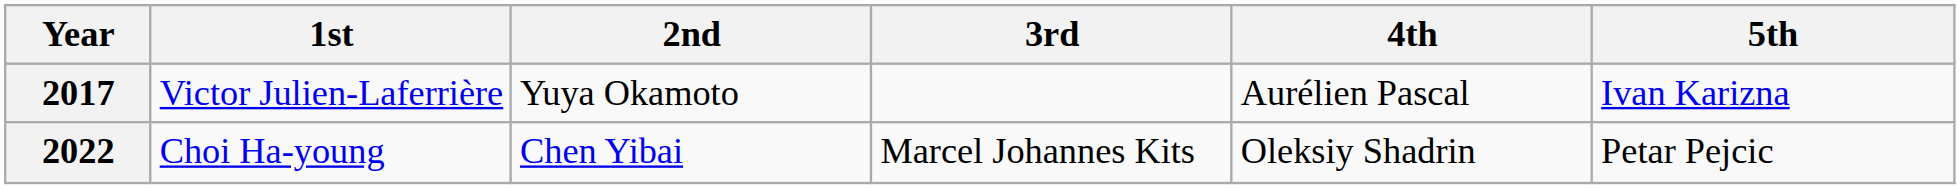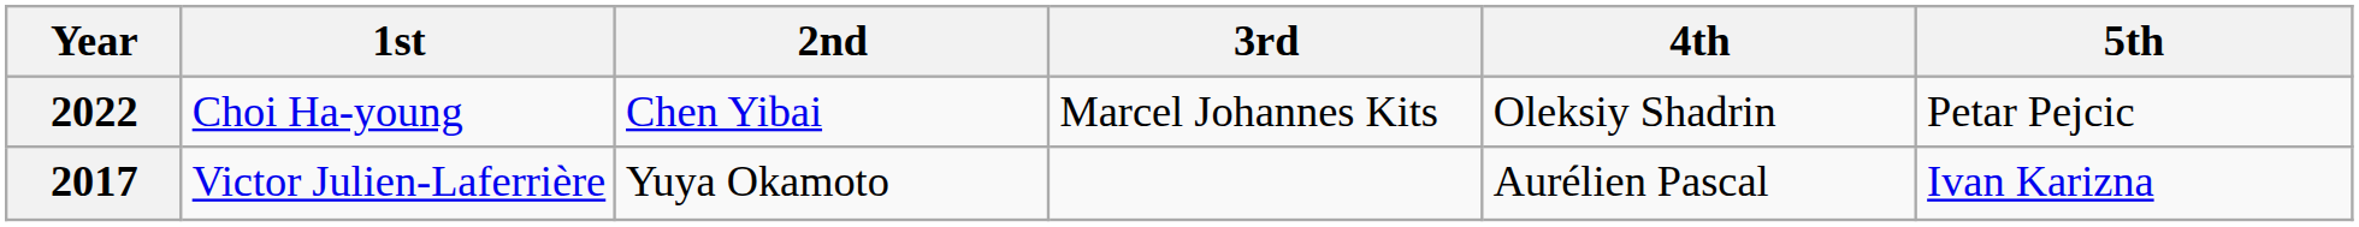 <table class="wikitable" style="font-size:97%;">
 <tr>
 <th width="7.5%">Year</th>
 <th width="18.5%">1st</th>
 <th width="18.5%">2nd</th>
 <th width="18.5%">3rd</th>
 <th width="18.5%">4th</th>
 <th width="18.5%">5th</th>
 </tr>
 <tr valign="top">
+<th>2022</th>
+<td><a href='#'>Choi Ha-young</a></td>
+<td><a href='#'>Chen Yibai</a></td>
+<td>Marcel Johannes Kits</td>
+<td>Oleksiy Shadrin</td>
+<td>Petar Pejcic</td>
+</tr>
+<tr valign="top">
 <th>2017</th>
 <td><a href='#'>Victor Julien-Laferrière</a></td>
 <td>Yuya Okamoto</td>
 <td></td>
 <td>Aurélien Pascal</td>
 <td><a href='#'>Ivan Karizna</a></td>
 </tr>
-<tr valign="top">
-<th>2022</th>
-<td><a href='#'>Choi Ha-young</a></td>
-<td><a href='#'>Chen Yibai</a></td>
-<td>Marcel Johannes Kits</td>
-<td>Oleksiy Shadrin</td>
-<td>Petar Pejcic</td>
-</tr>
 </table>
